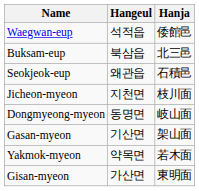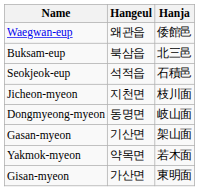 <table class="wikitable sortable">
 <tr>
 <th>Name</th>
 <th>Hangeul</th>
 <th>Hanja</th>
 </tr>
 <tr>
 <td><a href='#'>Waegwan-eup</a></td>
-<td>석적읍</td>
+<td>왜관읍</td>
 <td>倭館邑</td>
 </tr>
 <tr>
 <td>Buksam-eup</td>
 <td>북삼읍</td>
 <td>北三邑</td>
 </tr>
 <tr>
 <td>Seokjeok-eup</td>
-<td>왜관읍</td>
+<td>석적읍</td>
 <td>石積邑</td>
 </tr>
 <tr>
 <td>Jicheon-myeon</td>
 <td>지천면</td>
 <td>枝川面</td>
 </tr>
 <tr>
 <td>Dongmyeong-myeon</td>
 <td>동명면</td>
 <td>岐山面</td>
 </tr>
 <tr>
 <td>Gasan-myeon</td>
 <td>기산면</td>
 <td>架山面</td>
 </tr>
 <tr>
 <td>Yakmok-myeon</td>
 <td>약목면</td>
 <td>若木面</td>
 </tr>
 <tr>
 <td>Gisan-myeon</td>
 <td>가산면</td>
 <td>東明面</td>
 </tr>
 </table>
